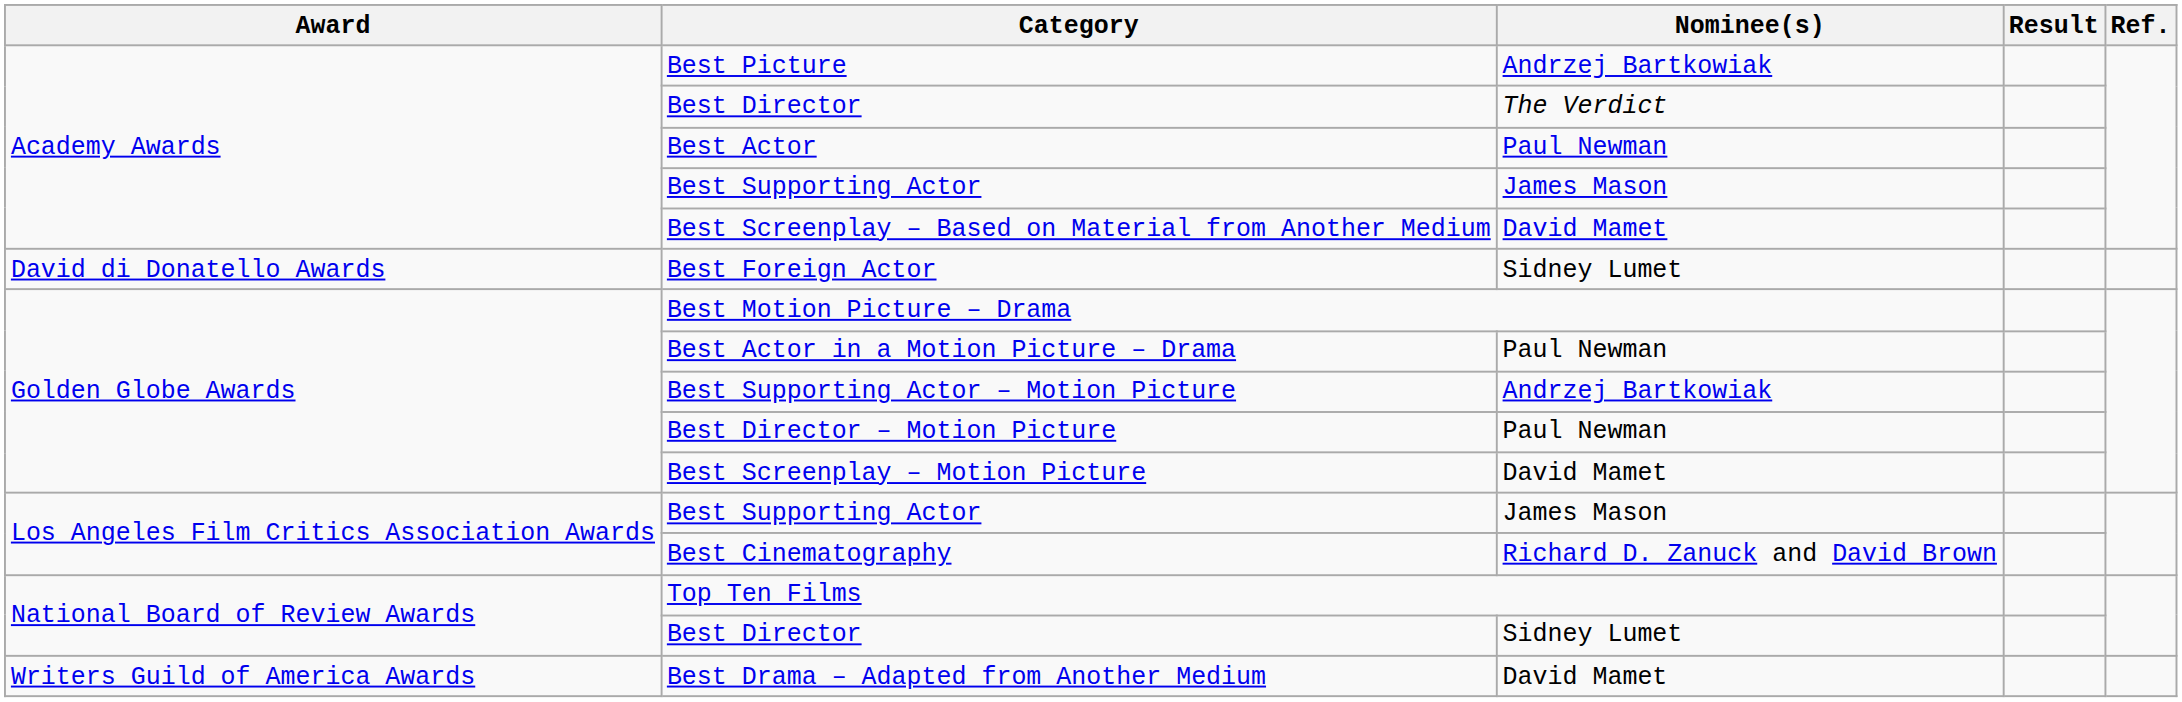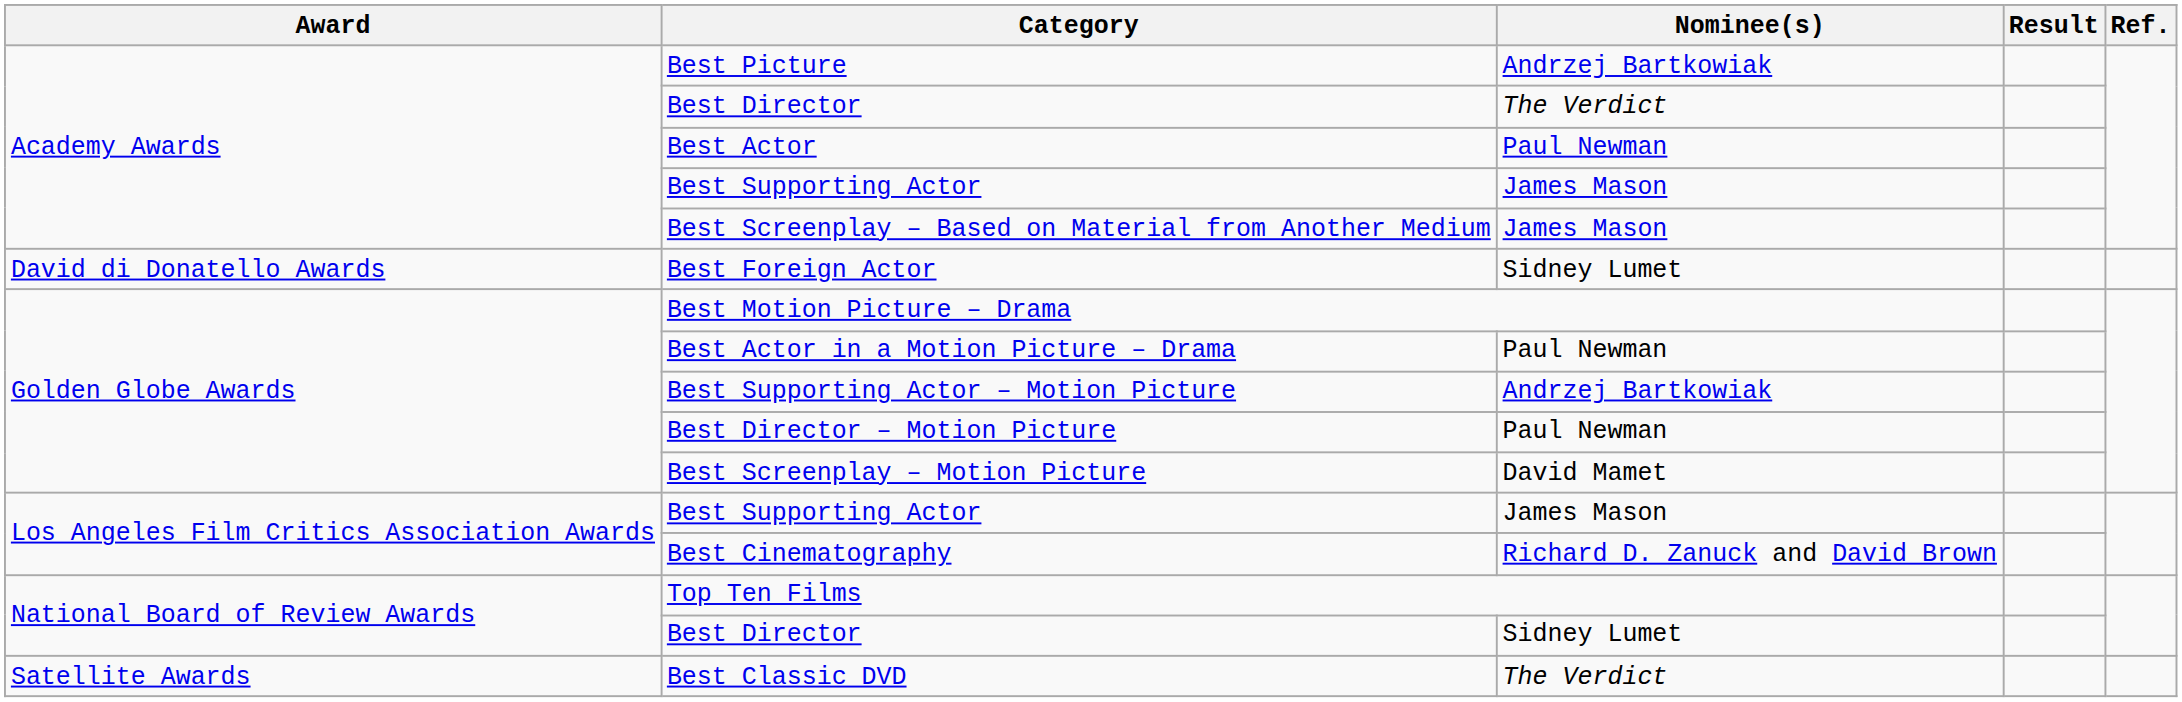 <table class="wikitable plainrowheaders">
 <tr>
 <th>Award</th>
 <th>Category</th>
 <th>Nominee(s)</th>
 <th>Result</th>
 <th>Ref.</th>
 </tr>
 <tr>
 <td rowspan="5"><a href='#'>Academy Awards</a></td>
 <td><a href='#'>Best Picture</a></td>
 <td><a href='#'>Andrzej Bartkowiak</a></td>
 <td></td>
 <td align="center" rowspan="5"></td>
 </tr>
 <tr>
 <td><a href='#'>Best Director</a></td>
 <td><em>The Verdict</em> <br> </td>
 <td></td>
 </tr>
 <tr>
 <td><a href='#'>Best Actor</a></td>
 <td><a href='#'>Paul Newman</a></td>
 <td></td>
 </tr>
 <tr>
 <td><a href='#'>Best Supporting Actor</a></td>
 <td><a href='#'>James Mason</a></td>
 <td></td>
 </tr>
 <tr>
 <td><a href='#'>Best Screenplay – Based on Material from Another Medium</a></td>
-<td><a href='#'>David Mamet</a></td>
+<td><a href='#'>James Mason</a></td>
 <td></td>
 </tr>
 <tr>
 <td><a href='#'>David di Donatello Awards</a></td>
 <td><a href='#'>Best Foreign Actor</a></td>
 <td>Sidney Lumet</td>
 <td></td>
 <td align="center"></td>
 </tr>
 <tr>
 <td rowspan="5"><a href='#'>Golden Globe Awards</a></td>
 <td colspan="2"><a href='#'>Best Motion Picture – Drama</a></td>
 <td></td>
 <td align="center" rowspan="5"></td>
 </tr>
 <tr>
 <td><a href='#'>Best Actor in a Motion Picture – Drama</a></td>
 <td>Paul Newman</td>
 <td></td>
 </tr>
 <tr>
 <td><a href='#'>Best Supporting Actor – Motion Picture</a></td>
 <td><a href='#'>Andrzej Bartkowiak</a></td>
 <td></td>
 </tr>
 <tr>
 <td><a href='#'>Best Director – Motion Picture</a></td>
 <td>Paul Newman</td>
 <td></td>
 </tr>
 <tr>
 <td><a href='#'>Best Screenplay – Motion Picture</a></td>
 <td>David Mamet</td>
 <td></td>
 </tr>
 <tr>
 <td rowspan="2"><a href='#'>Los Angeles Film Critics Association Awards</a></td>
 <td><a href='#'>Best Supporting Actor</a></td>
 <td>James Mason</td>
 <td></td>
 <td align="center" rowspan="2"></td>
 </tr>
 <tr>
 <td><a href='#'>Best Cinematography</a></td>
 <td><a href='#'>Richard D. Zanuck</a> and <a href='#'>David Brown</a></td>
 <td></td>
 </tr>
 <tr>
 <td rowspan="2"><a href='#'>National Board of Review Awards</a></td>
 <td colspan="2"><a href='#'>Top Ten Films</a></td>
 <td></td>
 <td align="center" rowspan="2"></td>
 </tr>
 <tr>
 <td><a href='#'>Best Director</a></td>
 <td>Sidney Lumet</td>
 <td></td>
 </tr>
 <tr>
-<td><a href='#'>Writers Guild of America Awards</a></td>
-<td><a href='#'>Best Drama – Adapted from Another Medium</a></td>
-<td>David Mamet</td>
+<td><a href='#'>Satellite Awards</a></td>
+<td><a href='#'>Best Classic DVD</a></td>
+<td><em>The Verdict</em> <br> </td>
 <td></td>
 <td align="center"></td>
 </tr>
 </table>
